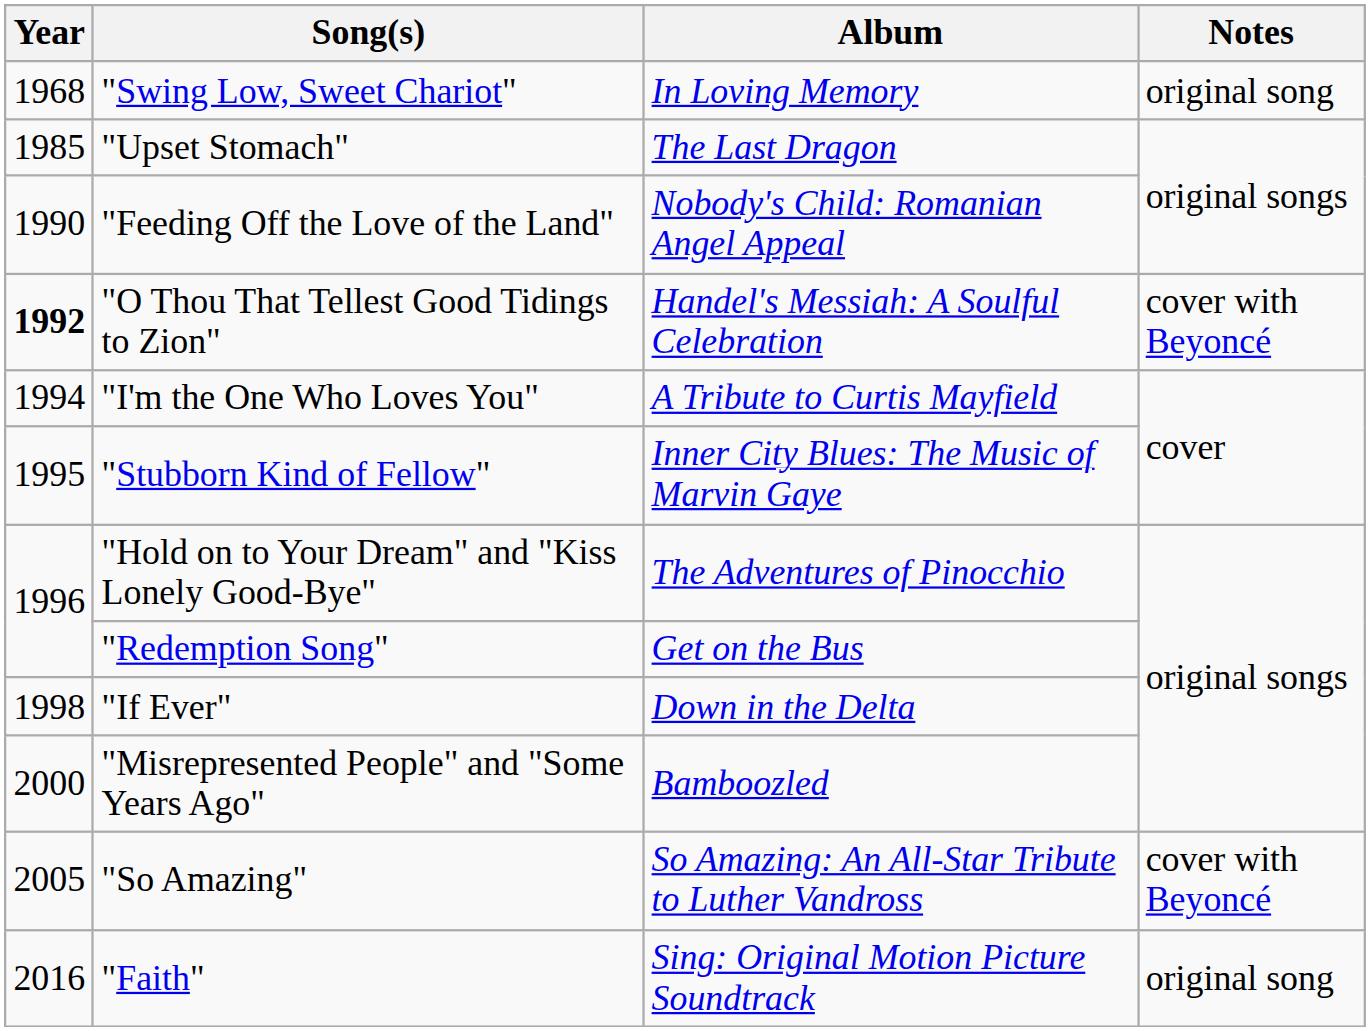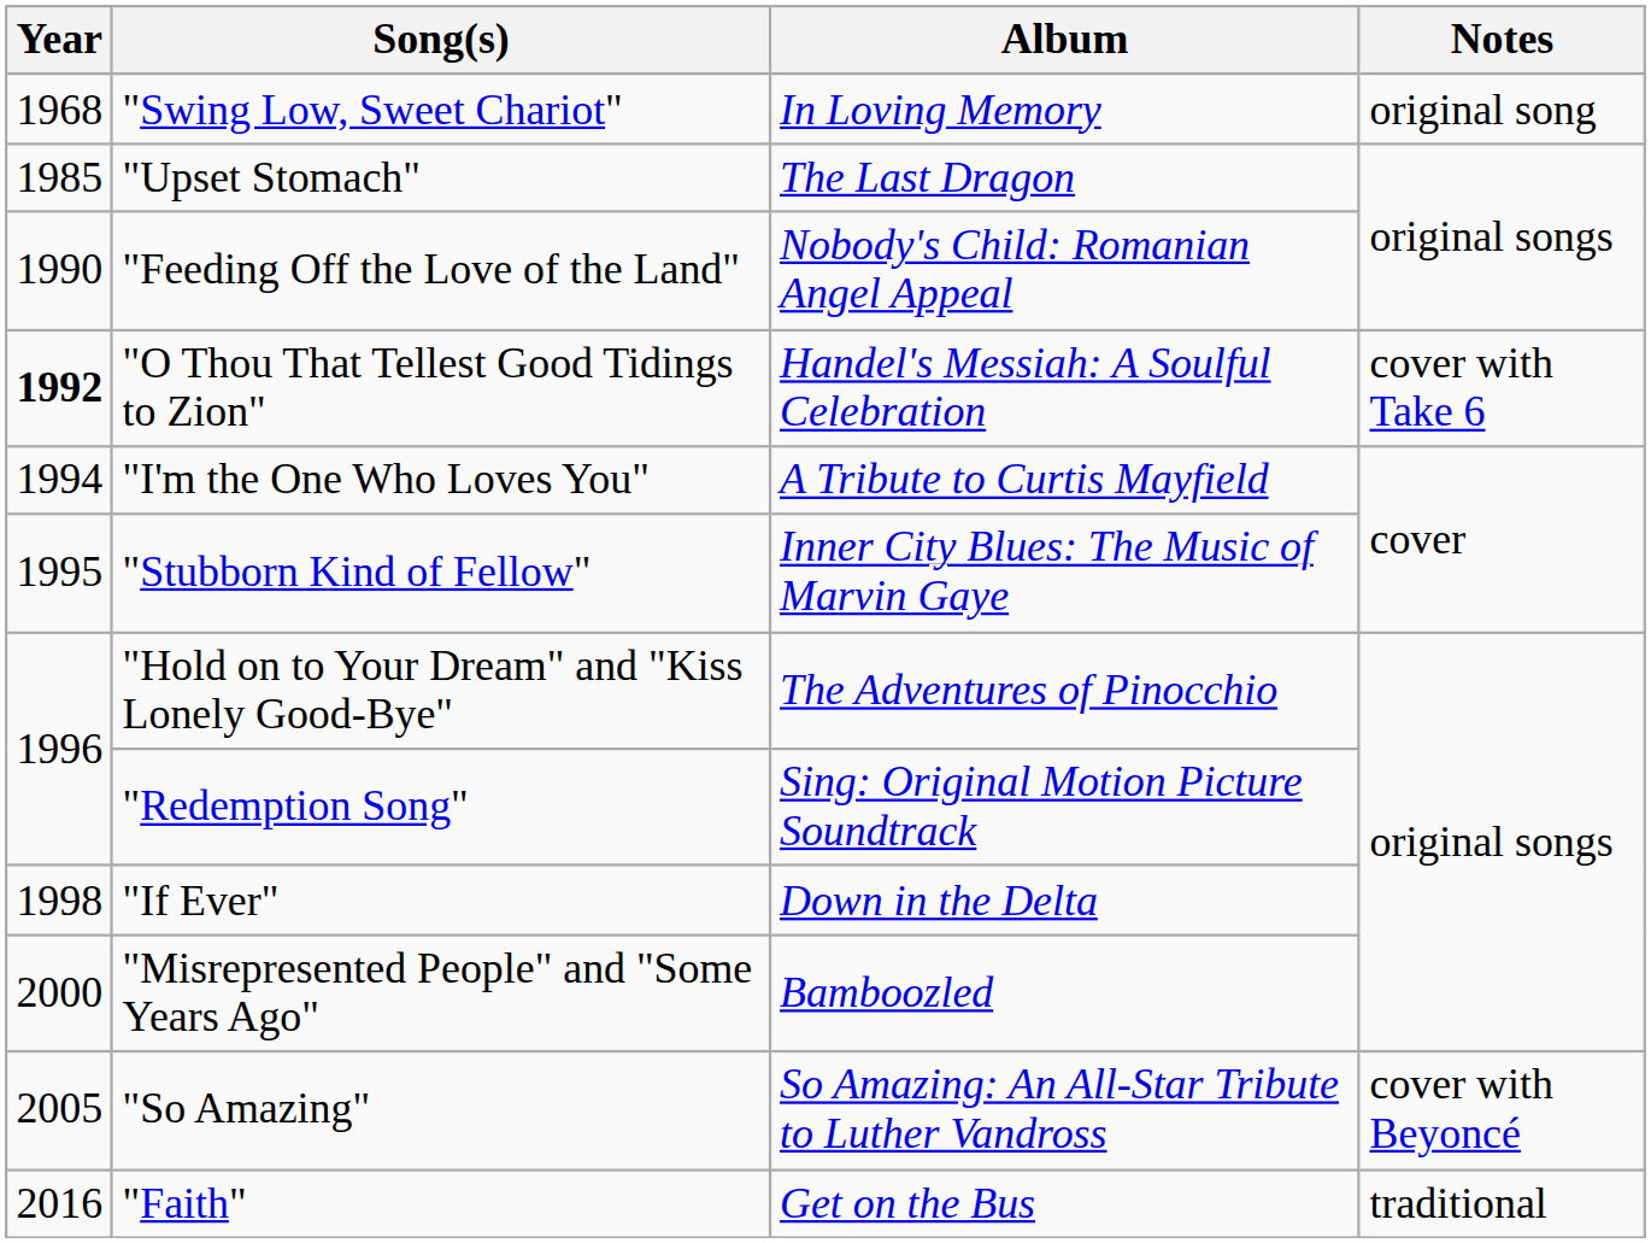 <table class="wikitable">
 <tr>
 <th>Year</th>
 <th>Song(s)</th>
 <th>Album</th>
 <th>Notes</th>
 </tr>
 <tr>
 <td>1968</td>
 <td>"<a href='#'>Swing Low, Sweet Chariot</a>"</td>
 <td><em><a href='#'>In Loving Memory</a></em></td>
 <td>original song</td>
 </tr>
 <tr>
 <td>1985</td>
 <td>"Upset Stomach"</td>
 <td><em><a href='#'>The Last Dragon</a></em></td>
 <td rowspan="2">original songs</td>
 </tr>
 <tr>
 <td>1990</td>
 <td>"Feeding Off the Love of the Land"</td>
 <td><em><a href='#'>Nobody's Child: Romanian Angel Appeal</a></em></td>
 </tr>
 <tr>
 <td><strong>1992</strong></td>
 <td>"O Thou That Tellest Good Tidings to Zion"</td>
 <td><em><a href='#'>Handel's Messiah: A Soulful Celebration</a></em></td>
-<td>cover with <a href='#'>Beyoncé</a></td>
+<td>cover with <a href='#'>Take 6</a></td>
 </tr>
 <tr>
 <td>1994</td>
 <td>"I'm the One Who Loves You"</td>
 <td><em><a href='#'>A Tribute to Curtis Mayfield</a></em></td>
 <td rowspan="2">cover</td>
 </tr>
 <tr>
 <td>1995</td>
 <td>"<a href='#'>Stubborn Kind of Fellow</a>"</td>
 <td><em><a href='#'>Inner City Blues: The Music of Marvin Gaye</a></em></td>
 </tr>
 <tr>
 <td rowspan="2">1996</td>
 <td>"Hold on to Your Dream" and "Kiss Lonely Good-Bye"</td>
 <td><em><a href='#'>The Adventures of Pinocchio</a></em></td>
 <td rowspan="4">original songs</td>
 </tr>
 <tr>
 <td>"<a href='#'>Redemption Song</a>"</td>
-<td><em><a href='#'>Get on the Bus</a></em></td>
+<td><em><a href='#'>Sing: Original Motion Picture Soundtrack</a></em></td>
 </tr>
 <tr>
 <td>1998</td>
 <td>"If Ever"</td>
 <td><em><a href='#'>Down in the Delta</a></em></td>
 </tr>
 <tr>
 <td>2000</td>
 <td>"Misrepresented People" and "Some Years Ago"</td>
 <td><em><a href='#'>Bamboozled</a></em></td>
 </tr>
 <tr>
 <td>2005</td>
 <td>"So Amazing"</td>
 <td><em><a href='#'>So Amazing: An All-Star Tribute to Luther Vandross</a></em></td>
 <td>cover with <a href='#'>Beyoncé</a></td>
 </tr>
 <tr>
 <td>2016</td>
 <td>"<a href='#'>Faith</a>"</td>
-<td><em><a href='#'>Sing: Original Motion Picture Soundtrack</a></em></td>
-<td>original song</td>
+<td><em><a href='#'>Get on the Bus</a></em></td>
+<td>traditional</td>
 </tr>
 </table>
